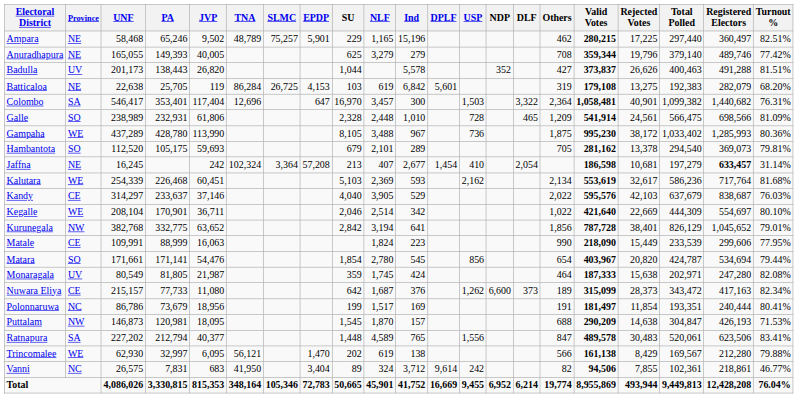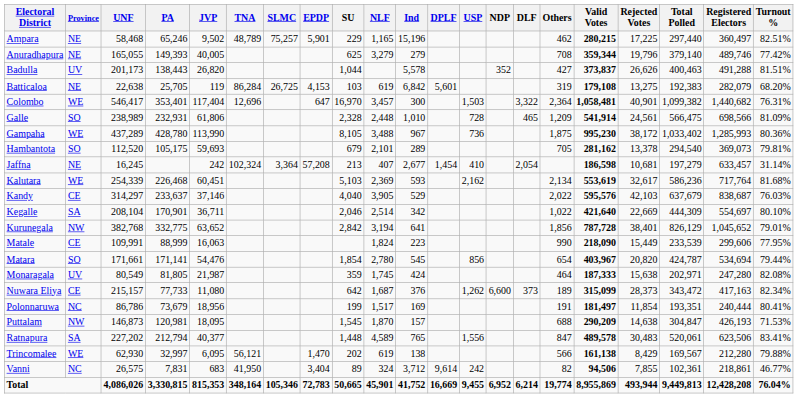 <table class="wikitable sortable" border="1" style="text-align:right;">
 <tr>
 <th><a href='#'>Electoral<br>District</a></th>
 <th><small><a href='#'>Province</a><br></small></th>
 <th><a href='#'>UNF</a><br></th>
 <th><a href='#'>PA</a><br></th>
 <th><a href='#'>JVP</a><br></th>
 <th><a href='#'>TNA</a><br></th>
 <th><a href='#'>SLMC</a><br></th>
 <th><a href='#'>EPDP</a><br></th>
 <th>SU<br></th>
 <th><a href='#'>NLF</a><br></th>
 <th><a href='#'>Ind</a><br></th>
 <th><a href='#'>DPLF</a><br></th>
 <th><a href='#'>USP</a><br></th>
 <th>NDP<br></th>
 <th>DLF<br></th>
 <th>Others<br></th>
 <th>Valid<br>Votes</th>
 <th>Rejected<br>Votes</th>
 <th>Total<br>Polled</th>
 <th>Registered<br>Electors</th>
 <th>Turnout<br>%</th>
 </tr>
 <tr>
 <td align=left><a href='#'>Ampara</a></td>
 <td align=left><a href='#'>NE</a></td>
 <td>58,468</td>
 <td>65,246</td>
 <td>9,502</td>
 <td>48,789</td>
 <td>75,257</td>
 <td>5,901</td>
 <td>229</td>
 <td>1,165</td>
 <td>15,196</td>
 <td></td>
 <td></td>
 <td></td>
 <td></td>
 <td>462</td>
 <td><strong>280,215</strong></td>
 <td>17,225</td>
 <td>297,440</td>
 <td>360,497</td>
 <td>82.51%</td>
 </tr>
 <tr>
 <td align=left><a href='#'>Anuradhapura</a></td>
 <td align=left><a href='#'>NE</a></td>
 <td>165,055</td>
 <td>149,393</td>
 <td>40,005</td>
 <td></td>
 <td></td>
 <td></td>
 <td>625</td>
 <td>3,279</td>
 <td>279</td>
 <td></td>
 <td></td>
 <td></td>
 <td></td>
 <td>708</td>
 <td><strong>359,344</strong></td>
 <td>19,796</td>
 <td>379,140</td>
 <td>489,746</td>
 <td>77.42%</td>
 </tr>
 <tr>
 <td align=left><a href='#'>Badulla</a></td>
 <td align=left><a href='#'>UV</a></td>
 <td>201,173</td>
 <td>138,443</td>
 <td>26,820</td>
 <td></td>
 <td></td>
 <td></td>
 <td>1,044</td>
 <td></td>
 <td>5,578</td>
 <td></td>
 <td></td>
 <td>352</td>
 <td></td>
 <td>427</td>
 <td><strong>373,837</strong></td>
 <td>26,626</td>
 <td>400,463</td>
 <td>491,288</td>
 <td>81.51%</td>
 </tr>
 <tr>
 <td align=left><a href='#'>Batticaloa</a></td>
 <td align=left><a href='#'>NE</a></td>
 <td>22,638</td>
 <td>25,705</td>
 <td>119</td>
 <td>86,284</td>
 <td>26,725</td>
 <td>4,153</td>
 <td>103</td>
 <td>619</td>
 <td>6,842</td>
 <td>5,601</td>
 <td></td>
 <td></td>
 <td></td>
 <td>319</td>
 <td><strong>179,108</strong></td>
 <td>13,275</td>
 <td>192,383</td>
 <td>282,079</td>
 <td>68.20%</td>
 </tr>
 <tr>
 <td align=left><a href='#'>Colombo</a></td>
-<td align=left><a href='#'>SA</a></td>
+<td align=left><a href='#'>WE</a></td>
 <td>546,417</td>
 <td>353,401</td>
 <td>117,404</td>
 <td>12,696</td>
 <td></td>
 <td>647</td>
 <td>16,970</td>
 <td>3,457</td>
 <td>300</td>
 <td></td>
 <td>1,503</td>
 <td></td>
 <td>3,322</td>
 <td>2,364</td>
 <td><strong>1,058,481</strong></td>
 <td>40,901</td>
 <td>1,099,382</td>
 <td>1,440,682</td>
 <td>76.31%</td>
 </tr>
 <tr>
 <td align=left><a href='#'>Galle</a></td>
 <td align=left><a href='#'>SO</a></td>
 <td>238,989</td>
 <td>232,931</td>
 <td>61,806</td>
 <td></td>
 <td></td>
 <td></td>
 <td>2,328</td>
 <td>2,448</td>
 <td>1,010</td>
 <td></td>
 <td>728</td>
 <td></td>
 <td>465</td>
 <td>1,209</td>
 <td><strong>541,914</strong></td>
 <td>24,561</td>
 <td>566,475</td>
 <td>698,566</td>
 <td>81.09%</td>
 </tr>
 <tr>
 <td align=left><a href='#'>Gampaha</a></td>
 <td align=left><a href='#'>WE</a></td>
 <td>437,289</td>
 <td>428,780</td>
 <td>113,990</td>
 <td></td>
 <td></td>
 <td></td>
 <td>8,105</td>
 <td>3,488</td>
 <td>967</td>
 <td></td>
 <td>736</td>
 <td></td>
 <td></td>
 <td>1,875</td>
 <td><strong>995,230</strong></td>
 <td>38,172</td>
 <td>1,033,402</td>
 <td>1,285,993</td>
 <td>80.36%</td>
 </tr>
 <tr>
 <td align=left><a href='#'>Hambantota</a></td>
 <td align=left><a href='#'>SO</a></td>
 <td>112,520</td>
 <td>105,175</td>
 <td>59,693</td>
 <td></td>
 <td></td>
 <td></td>
 <td>679</td>
 <td>2,101</td>
 <td>289</td>
 <td></td>
 <td></td>
 <td></td>
 <td></td>
 <td>705</td>
 <td><strong>281,162</strong></td>
 <td>13,378</td>
 <td>294,540</td>
 <td>369,073</td>
 <td>79.81%</td>
 </tr>
 <tr>
 <td align=left><a href='#'>Jaffna</a></td>
 <td align=left><a href='#'>NE</a></td>
 <td>16,245</td>
 <td></td>
 <td>242</td>
 <td>102,324</td>
 <td>3,364</td>
 <td>57,208</td>
 <td>213</td>
 <td>407</td>
 <td>2,677</td>
 <td>1,454</td>
 <td>410</td>
 <td></td>
 <td>2,054</td>
 <td></td>
 <td><strong>186,598</strong></td>
 <td>10,681</td>
 <td>197,279</td>
-<td><strong>633,457</strong></td>
+<td>633,457</td>
 <td>31.14%</td>
 </tr>
 <tr>
 <td align=left><a href='#'>Kalutara</a></td>
 <td align=left><a href='#'>WE</a></td>
 <td>254,339</td>
 <td>226,468</td>
 <td>60,451</td>
 <td></td>
 <td></td>
 <td></td>
 <td>5,103</td>
 <td>2,369</td>
 <td>593</td>
 <td></td>
 <td>2,162</td>
 <td></td>
 <td></td>
 <td>2,134</td>
 <td><strong>553,619</strong></td>
 <td>32,617</td>
 <td>586,236</td>
 <td>717,764</td>
 <td>81.68%</td>
 </tr>
 <tr>
 <td align=left><a href='#'>Kandy</a></td>
 <td align=left><a href='#'>CE</a></td>
 <td>314,297</td>
 <td>233,637</td>
 <td>37,146</td>
 <td></td>
 <td></td>
 <td></td>
 <td>4,040</td>
 <td>3,905</td>
 <td>529</td>
 <td></td>
 <td></td>
 <td></td>
 <td></td>
 <td>2,022</td>
 <td><strong>595,576</strong></td>
 <td>42,103</td>
 <td>637,679</td>
 <td>838,687</td>
 <td>76.03%</td>
 </tr>
 <tr>
 <td align=left><a href='#'>Kegalle</a></td>
-<td align=left><a href='#'>WE</a></td>
+<td align=left><a href='#'>SA</a></td>
 <td>208,104</td>
 <td>170,901</td>
 <td>36,711</td>
 <td></td>
 <td></td>
 <td></td>
 <td>2,046</td>
 <td>2,514</td>
 <td>342</td>
 <td></td>
 <td></td>
 <td></td>
 <td></td>
 <td>1,022</td>
 <td><strong>421,640</strong></td>
 <td>22,669</td>
 <td>444,309</td>
 <td>554,697</td>
 <td>80.10%</td>
 </tr>
 <tr>
 <td align=left><a href='#'>Kurunegala</a></td>
 <td align=left><a href='#'>NW</a></td>
 <td>382,768</td>
 <td>332,775</td>
 <td>63,652</td>
 <td></td>
 <td></td>
 <td></td>
 <td>2,842</td>
 <td>3,194</td>
 <td>641</td>
 <td></td>
 <td></td>
 <td></td>
 <td></td>
 <td>1,856</td>
 <td><strong>787,728</strong></td>
 <td>38,401</td>
 <td>826,129</td>
 <td>1,045,652</td>
 <td>79.01%</td>
 </tr>
 <tr>
 <td align=left><a href='#'>Matale</a></td>
 <td align=left><a href='#'>CE</a></td>
 <td>109,991</td>
 <td>88,999</td>
 <td>16,063</td>
 <td></td>
 <td></td>
 <td></td>
 <td></td>
 <td>1,824</td>
 <td>223</td>
 <td></td>
 <td></td>
 <td></td>
 <td></td>
 <td>990</td>
 <td><strong>218,090</strong></td>
 <td>15,449</td>
 <td>233,539</td>
 <td>299,606</td>
 <td>77.95%</td>
 </tr>
 <tr>
 <td align=left><a href='#'>Matara</a></td>
 <td align=left><a href='#'>SO</a></td>
 <td>171,661</td>
 <td>171,141</td>
 <td>54,476</td>
 <td></td>
 <td></td>
 <td></td>
 <td>1,854</td>
 <td>2,780</td>
 <td>545</td>
 <td></td>
 <td>856</td>
 <td></td>
 <td></td>
 <td>654</td>
 <td><strong>403,967</strong></td>
 <td>20,820</td>
 <td>424,787</td>
 <td>534,694</td>
 <td>79.44%</td>
 </tr>
 <tr>
 <td align=left><a href='#'>Monaragala</a></td>
 <td align=left><a href='#'>UV</a></td>
 <td>80,549</td>
 <td>81,805</td>
 <td>21,987</td>
 <td></td>
 <td></td>
 <td></td>
 <td>359</td>
 <td>1,745</td>
 <td>424</td>
 <td></td>
 <td></td>
 <td></td>
 <td></td>
 <td>464</td>
 <td><strong>187,333</strong></td>
 <td>15,638</td>
 <td>202,971</td>
 <td>247,280</td>
 <td>82.08%</td>
 </tr>
 <tr>
 <td align=left><a href='#'>Nuwara Eliya</a></td>
 <td align=left><a href='#'>CE</a></td>
 <td>215,157</td>
 <td>77,733</td>
 <td>11,080</td>
 <td></td>
 <td></td>
 <td></td>
 <td>642</td>
 <td>1,687</td>
 <td>376</td>
 <td></td>
 <td>1,262</td>
 <td>6,600</td>
 <td>373</td>
 <td>189</td>
 <td><strong>315,099</strong></td>
 <td>28,373</td>
 <td>343,472</td>
 <td>417,163</td>
 <td>82.34%</td>
 </tr>
 <tr>
 <td align=left><a href='#'>Polonnaruwa</a></td>
 <td align=left><a href='#'>NC</a></td>
 <td>86,786</td>
 <td>73,679</td>
 <td>18,956</td>
 <td></td>
 <td></td>
 <td></td>
 <td>199</td>
 <td>1,517</td>
 <td>169</td>
 <td></td>
 <td></td>
 <td></td>
 <td></td>
 <td>191</td>
 <td><strong>181,497</strong></td>
 <td>11,854</td>
 <td>193,351</td>
 <td>240,444</td>
 <td>80.41%</td>
 </tr>
 <tr>
 <td align=left><a href='#'>Puttalam</a></td>
 <td align=left><a href='#'>NW</a></td>
 <td>146,873</td>
 <td>120,981</td>
 <td>18,095</td>
 <td></td>
 <td></td>
 <td></td>
 <td>1,545</td>
 <td>1,870</td>
 <td>157</td>
 <td></td>
 <td></td>
 <td></td>
 <td></td>
 <td>688</td>
 <td><strong>290,209</strong></td>
 <td>14,638</td>
 <td>304,847</td>
 <td>426,193</td>
 <td>71.53%</td>
 </tr>
 <tr>
 <td align=left><a href='#'>Ratnapura</a></td>
 <td align=left><a href='#'>SA</a></td>
 <td>227,202</td>
 <td>212,794</td>
 <td>40,377</td>
 <td></td>
 <td></td>
 <td></td>
 <td>1,448</td>
 <td>4,589</td>
 <td>765</td>
 <td></td>
 <td>1,556</td>
 <td></td>
 <td></td>
 <td>847</td>
 <td><strong>489,578</strong></td>
 <td>30,483</td>
 <td>520,061</td>
 <td>623,506</td>
 <td>83.41%</td>
 </tr>
 <tr>
 <td align=left><a href='#'>Trincomalee</a></td>
 <td align=left><a href='#'>WE</a></td>
 <td>62,930</td>
 <td>32,997</td>
 <td>6,095</td>
 <td>56,121</td>
 <td></td>
 <td>1,470</td>
 <td>202</td>
 <td>619</td>
 <td>138</td>
 <td></td>
 <td></td>
 <td></td>
 <td></td>
 <td>566</td>
 <td><strong>161,138</strong></td>
 <td>8,429</td>
 <td>169,567</td>
 <td>212,280</td>
 <td>79.88%</td>
 </tr>
 <tr>
 <td align=left><a href='#'>Vanni</a></td>
 <td align=left><a href='#'>NC</a></td>
 <td>26,575</td>
 <td>7,831</td>
 <td>683</td>
 <td>41,950</td>
 <td></td>
 <td>3,404</td>
 <td>89</td>
 <td>324</td>
 <td>3,712</td>
 <td>9,614</td>
 <td>242</td>
 <td></td>
 <td></td>
 <td>82</td>
 <td><strong>94,506</strong></td>
 <td>7,855</td>
 <td>102,361</td>
 <td>218,861</td>
 <td>46.77%</td>
 </tr>
 <tr class="sortbottom">
 <td align=left colspan=2><strong>Total</strong></td>
 <td><strong>4,086,026</strong></td>
 <td><strong>3,330,815</strong></td>
 <td><strong>815,353</strong></td>
 <td><strong>348,164</strong></td>
 <td><strong>105,346</strong></td>
 <td><strong>72,783</strong></td>
 <td><strong>50,665</strong></td>
 <td><strong>45,901</strong></td>
 <td><strong>41,752</strong></td>
 <td><strong>16,669</strong></td>
 <td><strong>9,455</strong></td>
 <td><strong>6,952</strong></td>
 <td><strong>6,214</strong></td>
 <td><strong>19,774</strong></td>
 <td><strong>8,955,869</strong></td>
 <td><strong>493,944</strong></td>
 <td><strong>9,449,813</strong></td>
 <td><strong>12,428,208</strong></td>
 <td><strong>76.04%</strong></td>
 </tr>
 </table>
